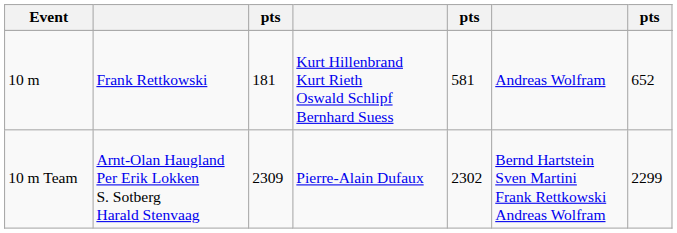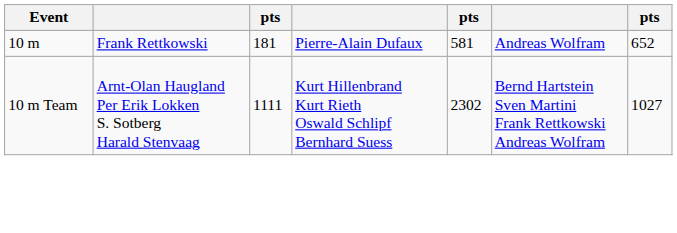 <table class="wikitable" width=70% style="font-size:90%; text-align:left;">
 <tr>
 <th>Event</th>
 <th></th>
 <th>pts</th>
 <th></th>
 <th>pts</th>
 <th></th>
 <th>pts</th>
 </tr>
 <tr>
 </tr>
 <tr>
 <td>10 m</td>
 <td> <a href='#'>Frank Rettkowski</a></td>
 <td>181</td>
-<td><br><a href='#'>Kurt Hillenbrand</a><br><a href='#'>Kurt Rieth</a><br><a href='#'>Oswald Schlipf</a><br><a href='#'>Bernhard Suess</a></td>
+<td> <a href='#'>Pierre-Alain Dufaux</a></td>
 <td>581</td>
 <td> <a href='#'>Andreas Wolfram</a></td>
 <td>652</td>
 </tr>
 <tr>
 <td>10 m Team</td>
 <td><br><a href='#'>Arnt-Olan Haugland</a><br><a href='#'>Per Erik Lokken</a><br>S. Sotberg<br><a href='#'>Harald Stenvaag</a></td>
-<td>2309</td>
-<td> <a href='#'>Pierre-Alain Dufaux</a></td>
+<td>1111</td>
+<td><br><a href='#'>Kurt Hillenbrand</a><br><a href='#'>Kurt Rieth</a><br><a href='#'>Oswald Schlipf</a><br><a href='#'>Bernhard Suess</a></td>
 <td>2302</td>
 <td><br><a href='#'>Bernd Hartstein</a><br><a href='#'>Sven Martini</a><br><a href='#'>Frank Rettkowski</a><br><a href='#'>Andreas Wolfram</a></td>
-<td>2299</td>
+<td>1027</td>
 </tr>
 </table>
